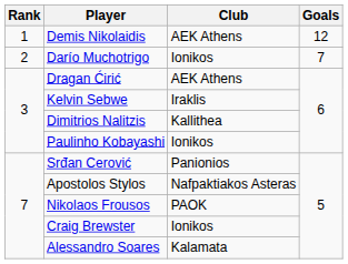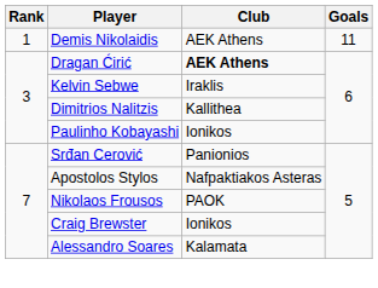 <table class="wikitable sortable" style="text-align:center">
 <tr>
 <th>Rank</th>
 <th>Player</th>
 <th>Club</th>
 <th>Goals</th>
 </tr>
 <tr>
 <td>1</td>
 <td align="left"> <a href='#'>Demis Nikolaidis</a></td>
 <td align="left">AEK Athens</td>
-<td>12</td>
-</tr>
-<tr>
-<td>2</td>
-<td align="left"> <a href='#'>Darío Muchotrigo</a></td>
-<td align="left">Ionikos</td>
-<td>7</td>
+<td>11</td>
 </tr>
 <tr>
 <td rowspan=4>3</td>
 <td align="left"> <a href='#'>Dragan Ćirić</a></td>
-<td align="left">AEK Athens</td>
+<td align="left"><strong>AEK Athens</strong></td>
 <td rowspan=4>6</td>
 </tr>
 <tr>
 <td align="left"> <a href='#'>Kelvin Sebwe</a></td>
 <td align="left">Iraklis</td>
 </tr>
 <tr>
 <td align="left"> <a href='#'>Dimitrios Nalitzis</a></td>
 <td align="left">Kallithea</td>
 </tr>
 <tr>
 <td align="left"> <a href='#'>Paulinho Kobayashi</a></td>
 <td align="left">Ionikos</td>
 </tr>
 <tr>
 <td rowspan=5>7</td>
 <td align="left"> <a href='#'>Srđan Cerović</a></td>
 <td align="left">Panionios</td>
 <td rowspan=5>5</td>
 </tr>
 <tr>
 <td align="left"> Apostolos Stylos</td>
 <td align="left">Nafpaktiakos Asteras</td>
 </tr>
 <tr>
 <td align="left"> <a href='#'>Nikolaos Frousos</a></td>
 <td align="left">PAOK</td>
 </tr>
 <tr>
 <td align="left"> <a href='#'>Craig Brewster</a></td>
 <td align="left">Ionikos</td>
 </tr>
 <tr>
 <td align="left"> <a href='#'>Alessandro Soares</a></td>
 <td align="left">Kalamata</td>
 </tr>
 </table>
